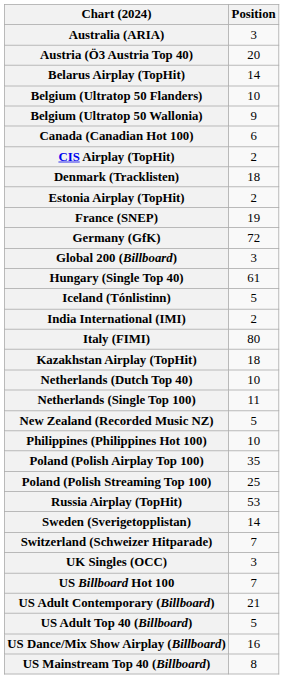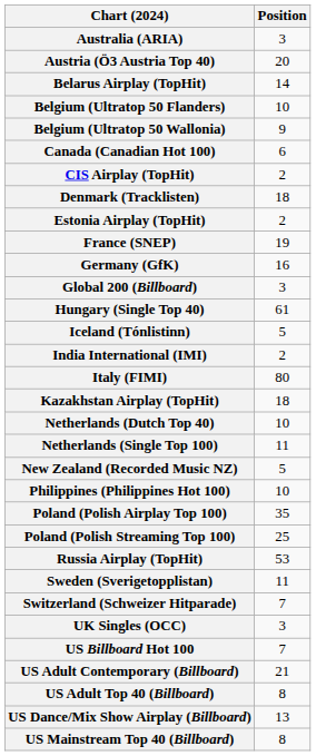 <table class="wikitable sortable plainrowheaders" style="text-align:center">
 <tr>
 <th scope="col">Chart (2024)</th>
 <th scope="col">Position</th>
 </tr>
 <tr>
 <th scope="row">Australia (ARIA)</th>
 <td>3</td>
 </tr>
 <tr>
 <th scope="row">Austria (Ö3 Austria Top 40)</th>
 <td>20</td>
 </tr>
 <tr>
 <th scope="row">Belarus Airplay (TopHit)</th>
 <td>14</td>
 </tr>
 <tr>
 <th scope="row">Belgium (Ultratop 50 Flanders)</th>
 <td>10</td>
 </tr>
 <tr>
 <th scope="row">Belgium (Ultratop 50 Wallonia)</th>
 <td>9</td>
 </tr>
 <tr>
 <th scope="row">Canada (Canadian Hot 100)</th>
 <td>6</td>
 </tr>
 <tr>
 <th scope="row"><a href='#'>CIS</a> Airplay (TopHit)</th>
 <td>2</td>
 </tr>
 <tr>
 <th scope="row">Denmark (Tracklisten)</th>
 <td>18</td>
 </tr>
 <tr>
 <th scope="row">Estonia Airplay (TopHit)</th>
 <td>2</td>
 </tr>
 <tr>
 <th scope="row">France (SNEP)</th>
 <td>19</td>
 </tr>
 <tr>
 <th scope="row">Germany (GfK)</th>
-<td>72</td>
+<td>16</td>
 </tr>
 <tr>
 <th scope="row">Global 200 (<em>Billboard</em>)</th>
 <td>3</td>
 </tr>
 <tr>
 <th scope="row">Hungary (Single Top 40)</th>
 <td>61</td>
 </tr>
 <tr>
 <th scope="row">Iceland (Tónlistinn)</th>
 <td>5</td>
 </tr>
 <tr>
 <th scope="row">India International (IMI)</th>
 <td>2</td>
 </tr>
 <tr>
 <th scope="row">Italy (FIMI)</th>
 <td>80</td>
 </tr>
 <tr>
 <th scope="row">Kazakhstan Airplay (TopHit)</th>
 <td>18</td>
 </tr>
 <tr>
 <th scope="row">Netherlands (Dutch Top 40)</th>
 <td>10</td>
 </tr>
 <tr>
 <th scope="row">Netherlands (Single Top 100)</th>
 <td>11</td>
 </tr>
 <tr>
 <th scope="row">New Zealand (Recorded Music NZ)</th>
 <td>5</td>
 </tr>
 <tr>
 <th scope="row">Philippines (Philippines Hot 100)</th>
 <td>10</td>
 </tr>
 <tr>
 <th scope="row">Poland (Polish Airplay Top 100)</th>
 <td>35</td>
 </tr>
 <tr>
 <th scope="row">Poland (Polish Streaming Top 100)</th>
 <td>25</td>
 </tr>
 <tr>
 <th scope="row">Russia Airplay (TopHit)</th>
 <td>53</td>
 </tr>
 <tr>
 <th scope="row">Sweden (Sverigetopplistan)</th>
-<td>14</td>
+<td>11</td>
 </tr>
 <tr>
 <th scope="row">Switzerland (Schweizer Hitparade)</th>
 <td>7</td>
 </tr>
 <tr>
 <th scope="row">UK Singles (OCC)</th>
 <td>3</td>
 </tr>
 <tr>
 <th scope="row">US <em>Billboard</em> Hot 100</th>
 <td>7</td>
 </tr>
 <tr>
 <th scope="row">US Adult Contemporary (<em>Billboard</em>)</th>
 <td>21</td>
 </tr>
 <tr>
 <th scope="row">US Adult Top 40 (<em>Billboard</em>)</th>
-<td>5</td>
+<td>8</td>
 </tr>
 <tr>
 <th scope="row">US Dance/Mix Show Airplay (<em>Billboard</em>)</th>
-<td>16</td>
+<td>13</td>
 </tr>
 <tr>
 <th scope="row">US Mainstream Top 40 (<em>Billboard</em>)</th>
 <td>8</td>
 </tr>
 </table>
